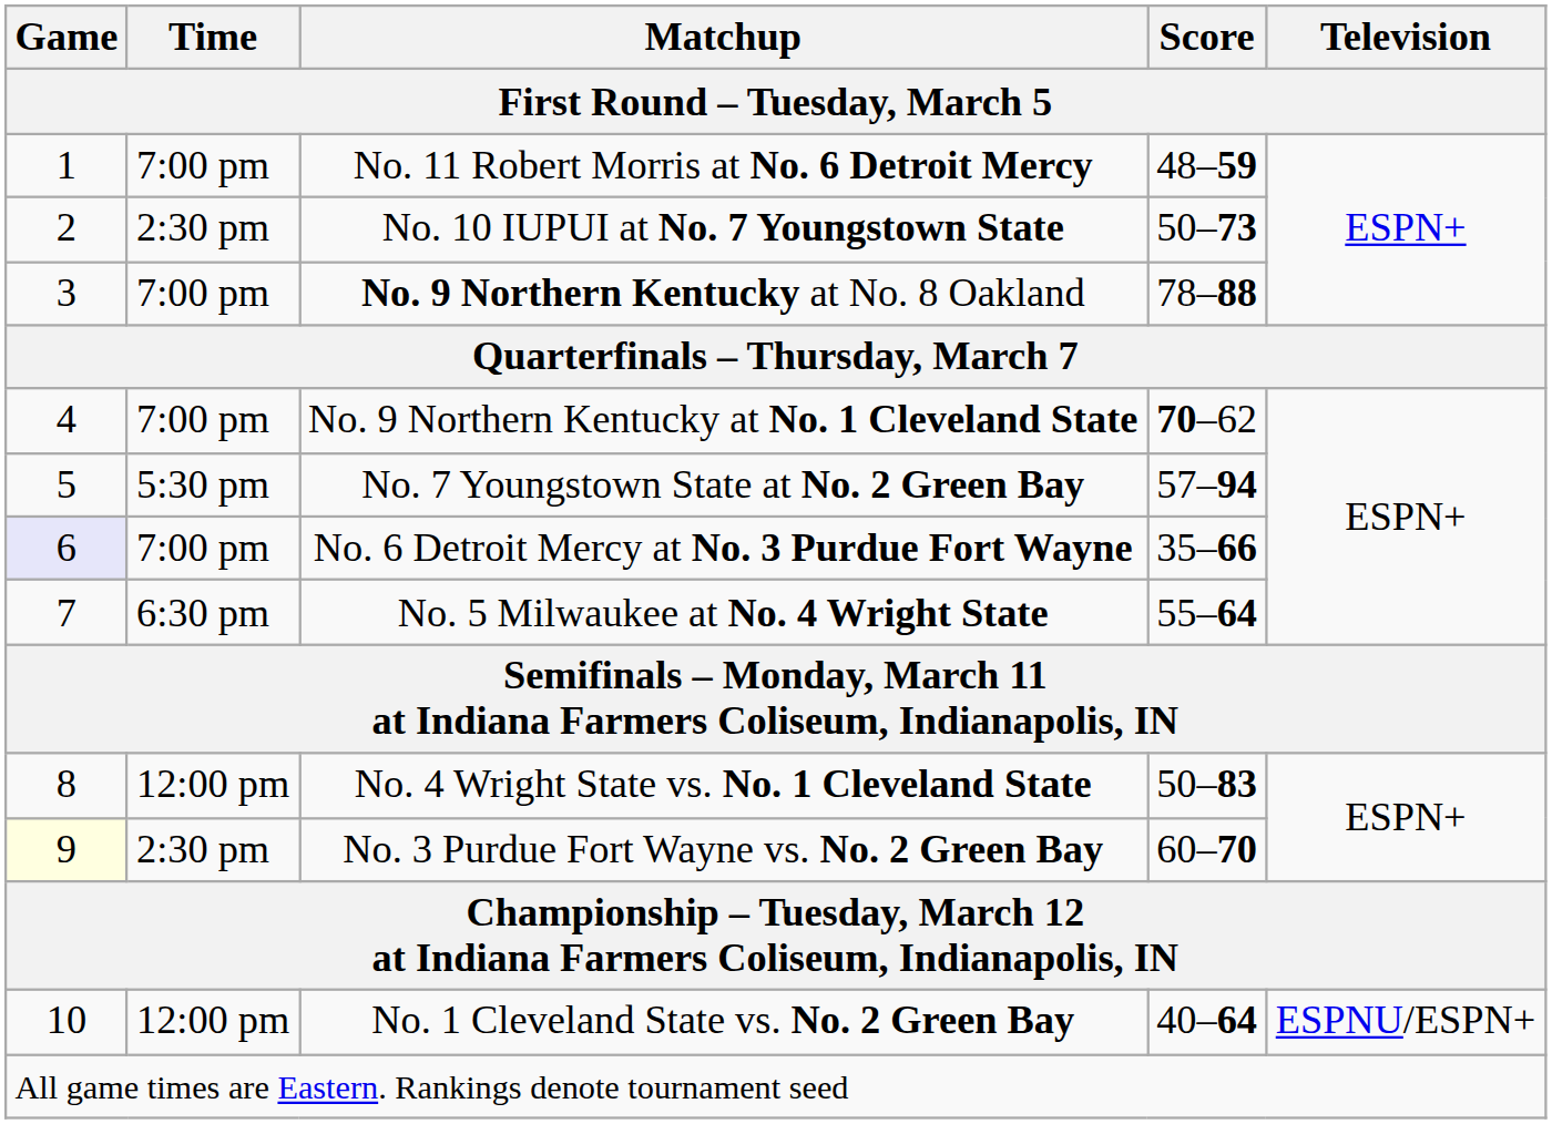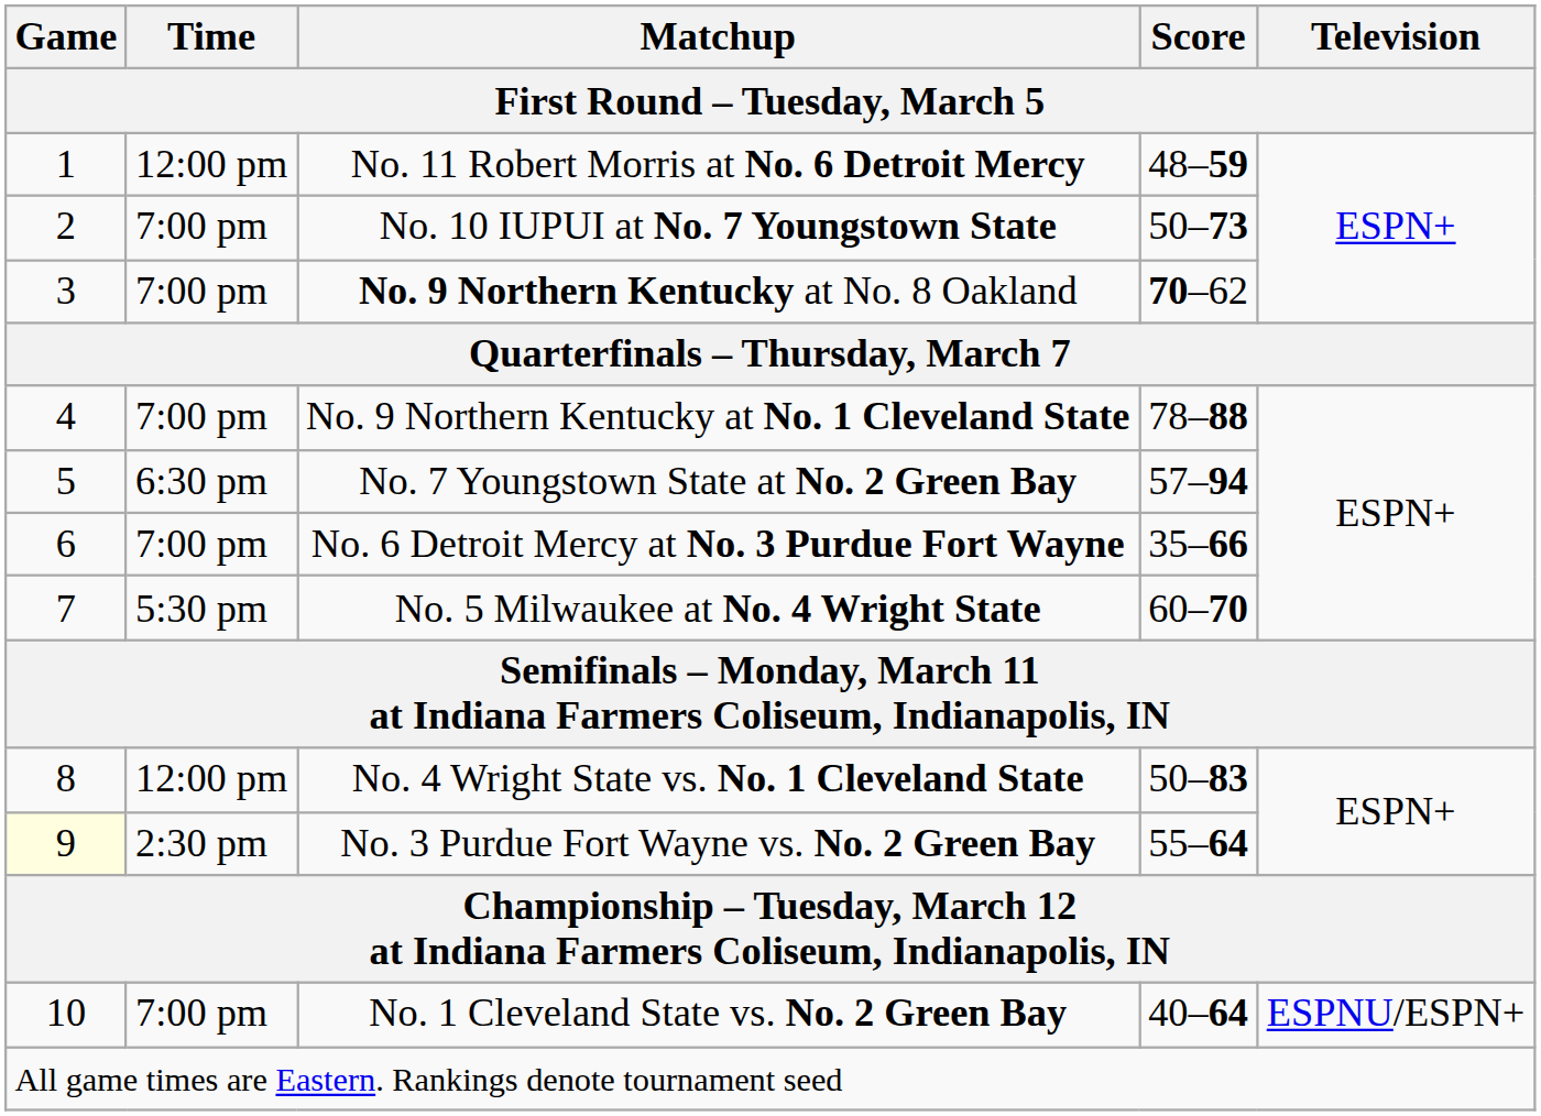 <table class="wikitable">
 <tr>
 <th>Game</th>
 <th>Time</th>
 <th>Matchup</th>
 <th>Score</th>
 <th>Television</th>
 </tr>
 <tr>
 <th colspan="5">First Round – Tuesday, March 5</th>
 </tr>
 <tr>
 <td align="center">1</td>
-<td>7:00 pm</td>
+<td>12:00 pm</td>
 <td align="center">No. 11 Robert Morris at <strong>No. 6 Detroit Mercy</strong></td>
 <td align="center">48–<strong>59</strong></td>
 <td rowspan="3" align="center"><a href='#'>ESPN+</a></td>
 </tr>
 <tr>
 <td align="center">2</td>
-<td>2:30 pm</td>
+<td>7:00 pm</td>
 <td align="center">No. 10 IUPUI at <strong>No. 7 Youngstown State</strong></td>
 <td align="center">50–<strong>73</strong></td>
 </tr>
 <tr>
 <td align="center">3</td>
 <td>7:00 pm</td>
 <td align="center"><strong>No. 9 Northern Kentucky</strong> at No. 8 Oakland</td>
-<td align="center">78–<strong>88</strong></td>
+<td align="center"><strong>70</strong>–62</td>
 </tr>
 <tr>
 <th colspan="5">Quarterfinals – Thursday, March 7</th>
 </tr>
 <tr>
 <td align="center">4</td>
 <td>7:00 pm</td>
 <td align="center">No. 9 Northern Kentucky at <strong>No. 1 Cleveland State</strong></td>
-<td align="center"><strong>70</strong>–62</td>
+<td align="center">78–<strong>88</strong></td>
 <td rowspan="4" align="center">ESPN+</td>
 </tr>
 <tr>
 <td align="center">5</td>
-<td>5:30 pm</td>
+<td>6:30 pm</td>
 <td align="center">No. 7 Youngstown State at <strong>No. 2 Green Bay</strong></td>
 <td align="center">57–<strong>94</strong></td>
 </tr>
 <tr>
-<td align="center" style="background: lavender;">6</td>
+<td align="center">6</td>
 <td>7:00 pm</td>
 <td align="center">No. 6 Detroit Mercy at <strong>No. 3 Purdue Fort Wayne</strong></td>
 <td align="center">35–<strong>66</strong></td>
 </tr>
 <tr>
 <td align="center">7</td>
-<td>6:30 pm</td>
+<td>5:30 pm</td>
 <td align="center">No. 5 Milwaukee at <strong>No. 4 Wright State</strong></td>
-<td align="center">55–<strong>64</strong></td>
+<td align="center">60–<strong>70</strong></td>
 </tr>
 <tr>
 <th colspan="5">Semifinals – Monday, March 11<br>at Indiana Farmers Coliseum, Indianapolis, IN</th>
 </tr>
 <tr>
 <td align="center">8</td>
 <td>12:00 pm</td>
 <td align="center">No. 4 Wright State vs. <strong>No. 1 Cleveland State</strong></td>
 <td align="center">50–<strong>83</strong></td>
 <td rowspan="2" align="center">ESPN+</td>
 </tr>
 <tr>
 <td align="center" style="background: lightyellow;">9</td>
 <td>2:30 pm</td>
 <td align="center">No. 3 Purdue Fort Wayne vs. <strong>No. 2 Green Bay</strong></td>
-<td align="center">60–<strong>70</strong></td>
+<td align="center">55–<strong>64</strong></td>
 </tr>
 <tr>
 <th colspan="5">Championship – Tuesday, March 12<br>at Indiana Farmers Coliseum, Indianapolis, IN</th>
 </tr>
 <tr>
 <td align="center">10</td>
-<td>12:00 pm</td>
+<td>7:00 pm</td>
 <td align="center">No. 1 Cleveland State vs. <strong>No. 2 Green Bay</strong></td>
 <td align="center">40–<strong>64</strong></td>
 <td align="center"><a href='#'>ESPNU</a>/ESPN+</td>
 </tr>
 <tr>
 <td colspan="5"><small>All game times are <a href='#'>Eastern</a>. Rankings denote tournament seed</small></td>
 </tr>
 </table>
